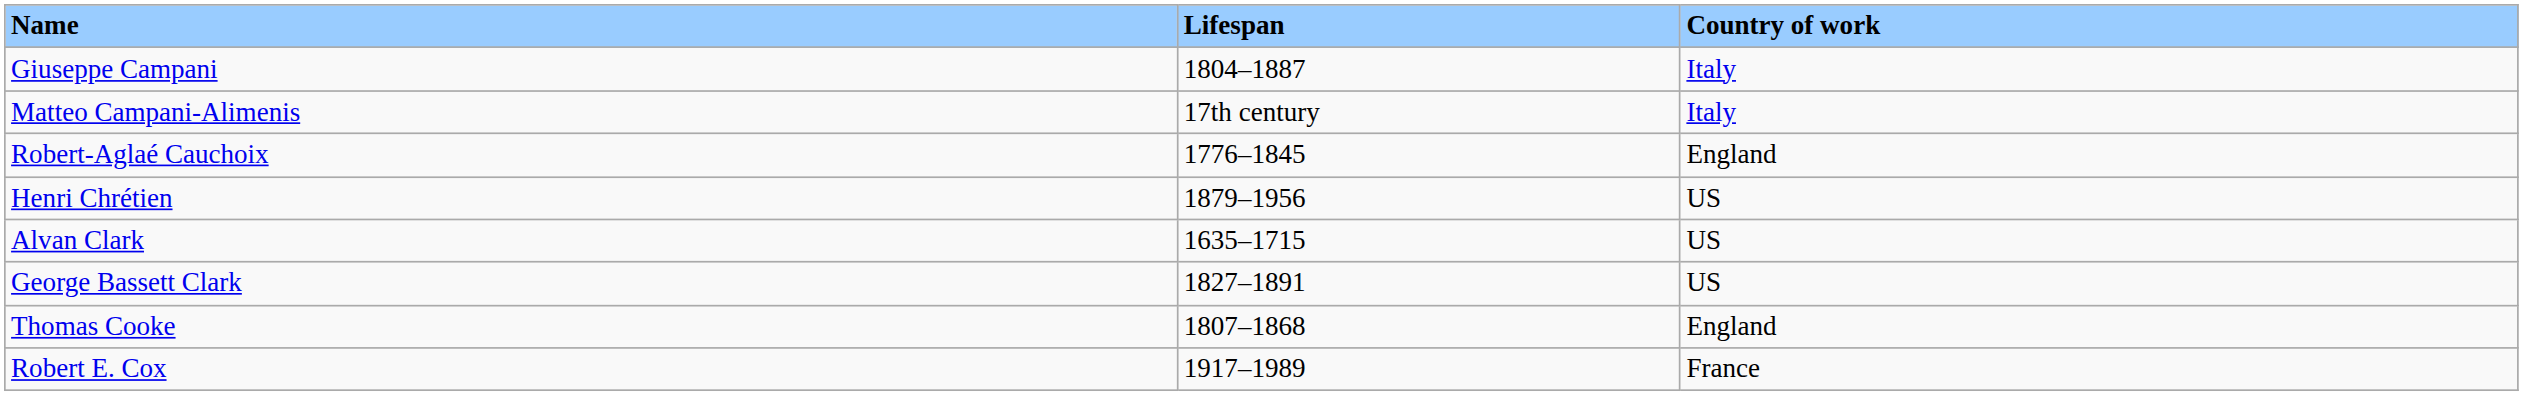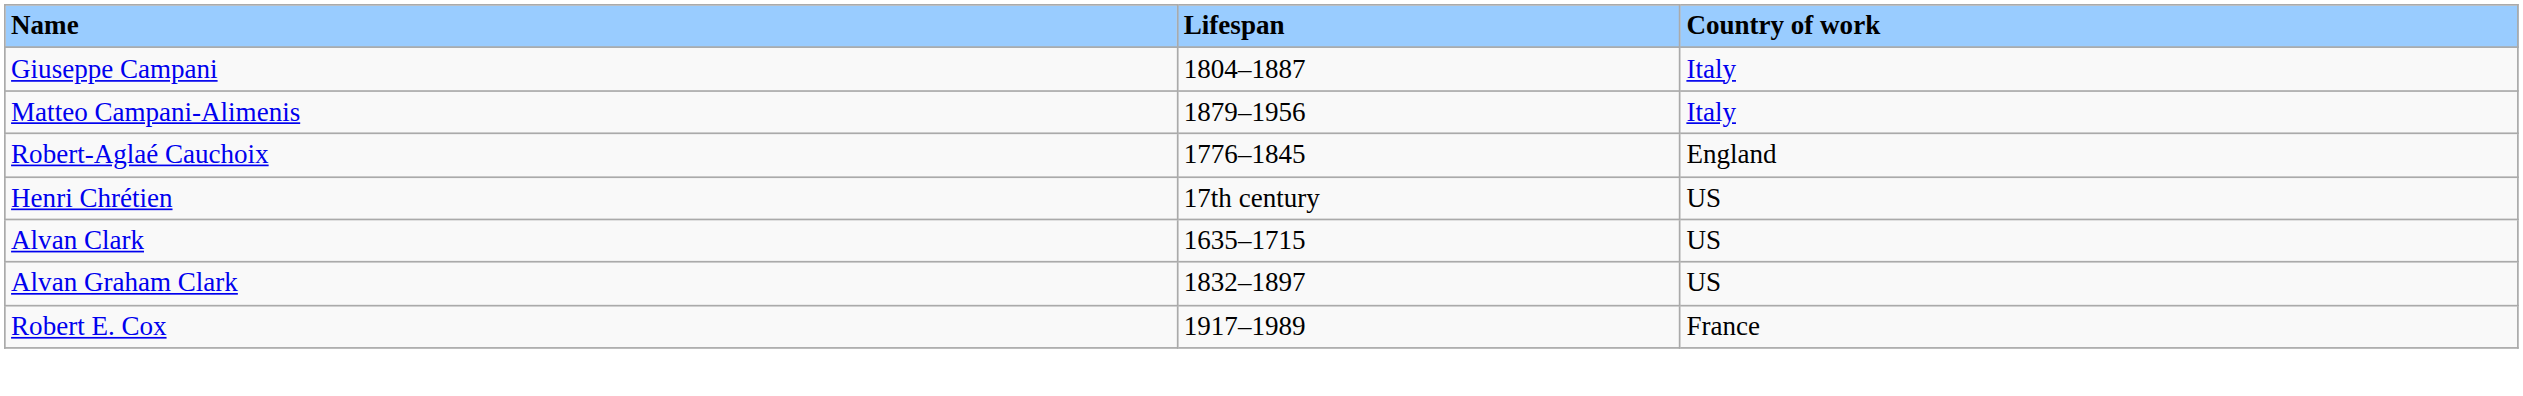 <table class="wikitable" style="width:75%; background:light blue; color:black">
 <tr>
 <td width="35%" bgcolor="#99ccff"><strong>Name</strong></td>
 <td width="15%" bgcolor="#99ccff"><strong> Lifespan</strong></td>
 <td width="25%" bgcolor="#99ccff"><strong> Country of work </strong></td>
 </tr>
 <tr>
 <td><a href='#'>Giuseppe Campani</a></td>
 <td>1804–1887</td>
 <td><a href='#'>Italy</a></td>
 </tr>
 <tr>
 <td><a href='#'>Matteo Campani-Alimenis</a></td>
-<td>17th century</td>
+<td>1879–1956</td>
 <td><a href='#'>Italy</a></td>
 </tr>
 <tr>
 <td><a href='#'>Robert-Aglaé Cauchoix</a></td>
 <td>1776–1845</td>
 <td>England</td>
 </tr>
 <tr>
 <td><a href='#'>Henri Chrétien</a></td>
-<td>1879–1956</td>
+<td>17th century</td>
 <td>US</td>
 </tr>
 <tr>
 <td><a href='#'>Alvan Clark</a></td>
 <td>1635–1715</td>
 <td>US</td>
 </tr>
 <tr>
-<td><a href='#'>George Bassett Clark</a></td>
-<td>1827–1891</td>
+<td><a href='#'>Alvan Graham Clark</a></td>
+<td>1832–1897</td>
 <td>US</td>
-</tr>
-<tr>
-<td><a href='#'>Thomas Cooke</a></td>
-<td>1807–1868</td>
-<td>England</td>
 </tr>
 <tr>
 <td><a href='#'>Robert E. Cox</a></td>
 <td>1917–1989</td>
 <td>France</td>
 </tr>
 </table>
